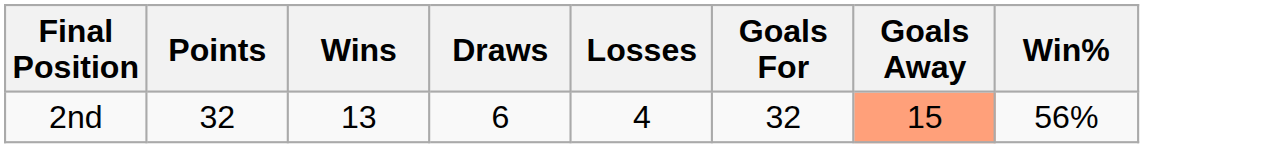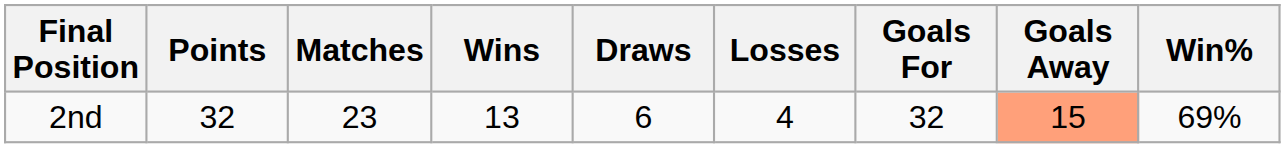 <table class="wikitable" style="font-size: 95%; text-align: center;">
 <tr>
 <th width=60>Final Position</th>
 <th width=60>Points</th>
+<th width=60>Matches</th>
 <th width=60>Wins</th>
 <th width=60>Draws</th>
 <th width=60>Losses</th>
 <th width=60>Goals For</th>
 <th width=60>Goals Away</th>
 <th width=60>Win%</th>
 </tr>
 <tr>
 <td>2nd</td>
 <td>32</td>
+<td>23</td>
 <td>13</td>
 <td>6</td>
 <td>4</td>
 <td>32</td>
 <td style="background: lightsalmon;">15</td>
-<td>56%</td>
+<td>69%</td>
 </tr>
 </table>
